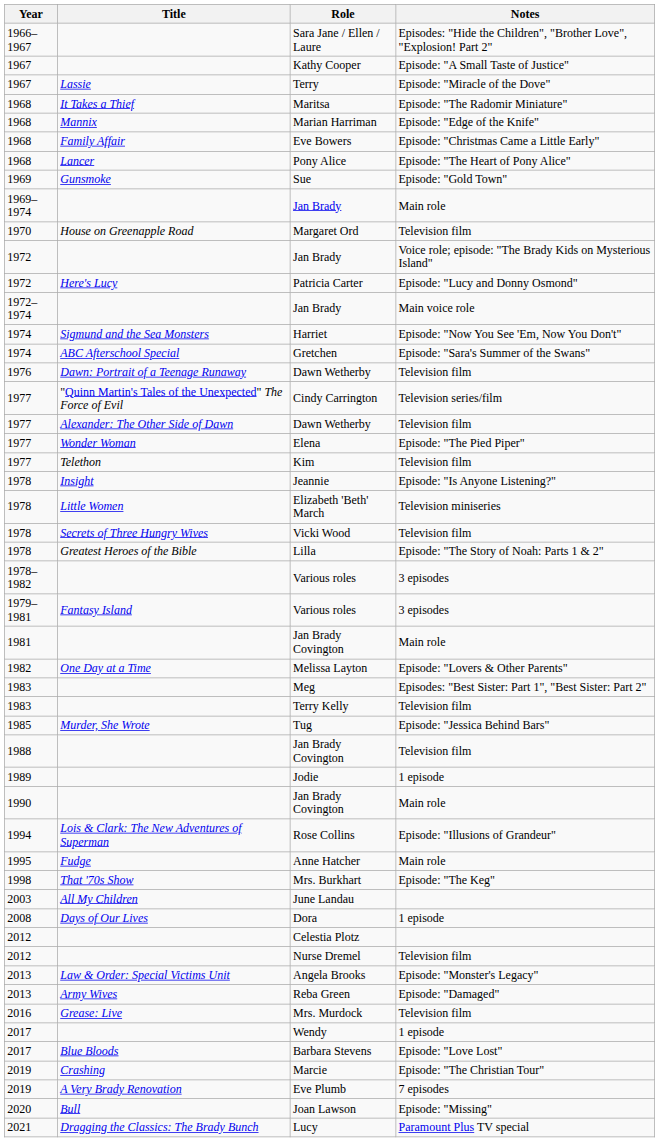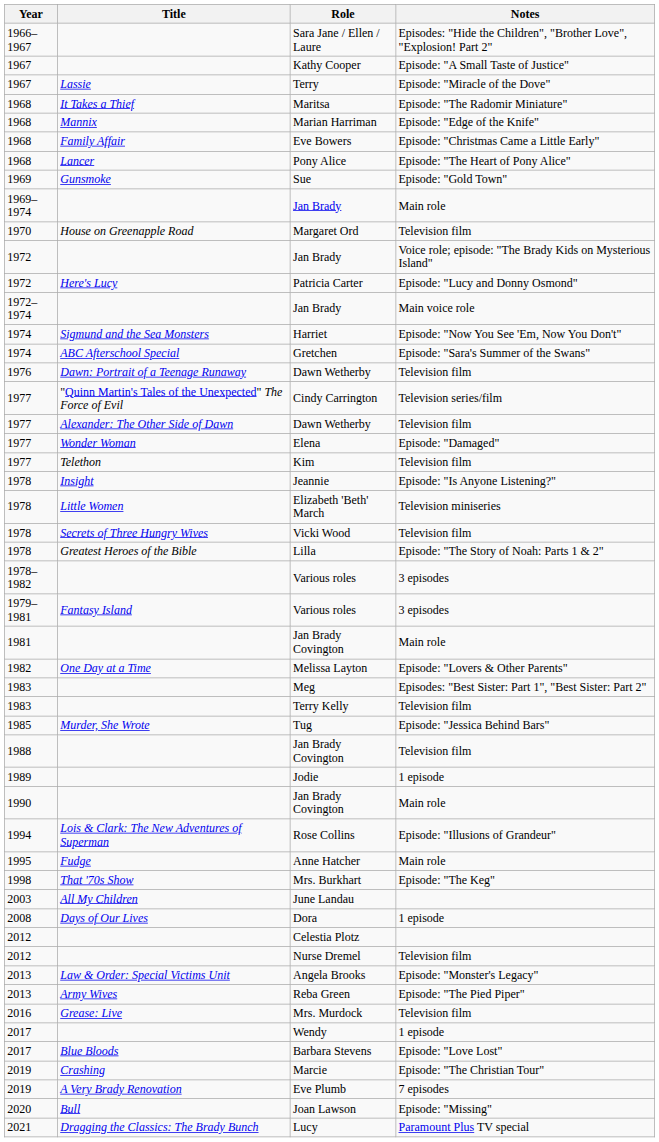 <table class="wikitable sortable">
 <tr>
 <th>Year</th>
 <th>Title</th>
 <th>Role</th>
 <th class="unsortable">Notes</th>
 </tr>
 <tr>
 <td>1966–1967</td>
 <td><em></em></td>
 <td>Sara Jane / Ellen / Laure</td>
 <td>Episodes: "Hide the Children", "Brother Love", "Explosion! Part 2"</td>
 </tr>
 <tr>
 <td>1967</td>
 <td><em></em></td>
 <td>Kathy Cooper</td>
 <td>Episode: "A Small Taste of Justice"</td>
 </tr>
 <tr>
 <td>1967</td>
 <td><em><a href='#'>Lassie</a></em></td>
 <td>Terry</td>
 <td>Episode: "Miracle of the Dove"</td>
 </tr>
 <tr>
 <td>1968</td>
 <td><em><a href='#'>It Takes a Thief</a></em></td>
 <td>Maritsa</td>
 <td>Episode: "The Radomir Miniature"</td>
 </tr>
 <tr>
 <td>1968</td>
 <td><em><a href='#'>Mannix</a></em></td>
 <td>Marian Harriman</td>
 <td>Episode: "Edge of the Knife"</td>
 </tr>
 <tr>
 <td>1968</td>
 <td><em><a href='#'>Family Affair</a></em></td>
 <td>Eve Bowers</td>
 <td>Episode: "Christmas Came a Little Early"</td>
 </tr>
 <tr>
 <td>1968</td>
 <td><em><a href='#'>Lancer</a></em></td>
 <td>Pony Alice</td>
 <td>Episode: "The Heart of Pony Alice"</td>
 </tr>
 <tr>
 <td>1969</td>
 <td><em><a href='#'>Gunsmoke</a></em></td>
 <td>Sue</td>
 <td>Episode: "Gold Town"</td>
 </tr>
 <tr>
 <td>1969–1974</td>
 <td><em></em></td>
 <td><a href='#'>Jan Brady</a></td>
 <td>Main role</td>
 </tr>
 <tr>
 <td>1970</td>
 <td><em>House on Greenapple Road</em></td>
 <td>Margaret Ord</td>
 <td>Television film</td>
 </tr>
 <tr>
 <td>1972</td>
 <td><em></em></td>
 <td>Jan Brady</td>
 <td>Voice role; episode: "The Brady Kids on Mysterious Island"</td>
 </tr>
 <tr>
 <td>1972</td>
 <td><em><a href='#'>Here's Lucy</a></em></td>
 <td>Patricia Carter</td>
 <td>Episode: "Lucy and Donny Osmond"</td>
 </tr>
 <tr>
 <td>1972–1974</td>
 <td><em></em></td>
 <td>Jan Brady</td>
 <td>Main voice role</td>
 </tr>
 <tr>
 <td>1974</td>
 <td><em><a href='#'>Sigmund and the Sea Monsters</a></em></td>
 <td>Harriet</td>
 <td>Episode: "Now You See 'Em, Now You Don't"</td>
 </tr>
 <tr>
 <td>1974</td>
 <td><em><a href='#'>ABC Afterschool Special</a></em></td>
 <td>Gretchen</td>
 <td>Episode: "Sara's Summer of the Swans"</td>
 </tr>
 <tr>
 <td>1976</td>
 <td><em><a href='#'>Dawn: Portrait of a Teenage Runaway</a></em></td>
 <td>Dawn Wetherby</td>
 <td>Television film</td>
 </tr>
 <tr>
 <td>1977</td>
 <td>"<a href='#'>Quinn Martin's Tales of the Unexpected</a>"   <em>The Force of Evil</em></td>
 <td>Cindy Carrington</td>
 <td>Television series/film</td>
 </tr>
 <tr>
 <td>1977</td>
 <td><em><a href='#'>Alexander: The Other Side of Dawn</a></em></td>
 <td>Dawn Wetherby</td>
 <td>Television film</td>
 </tr>
 <tr>
 <td>1977</td>
 <td><em><a href='#'>Wonder Woman</a></em></td>
 <td>Elena</td>
-<td>Episode: "The Pied Piper"</td>
+<td>Episode: "Damaged"</td>
 </tr>
 <tr>
 <td>1977</td>
 <td><em>Telethon</em></td>
 <td>Kim</td>
 <td>Television film</td>
 </tr>
 <tr>
 <td>1978</td>
 <td><em><a href='#'>Insight</a></em></td>
 <td>Jeannie</td>
 <td>Episode: "Is Anyone Listening?"</td>
 </tr>
 <tr>
 <td>1978</td>
 <td><em><a href='#'>Little Women</a></em></td>
 <td>Elizabeth 'Beth' March</td>
 <td>Television miniseries</td>
 </tr>
 <tr>
 <td>1978</td>
 <td><em><a href='#'>Secrets of Three Hungry Wives</a></em></td>
 <td>Vicki Wood</td>
 <td>Television film</td>
 </tr>
 <tr>
 <td>1978</td>
 <td><em>Greatest Heroes of the Bible</em></td>
 <td>Lilla</td>
 <td>Episode: "The Story of Noah: Parts 1 & 2"</td>
 </tr>
 <tr>
 <td>1978–1982</td>
 <td><em></em></td>
 <td>Various roles</td>
 <td>3 episodes</td>
 </tr>
 <tr>
 <td>1979–1981</td>
 <td><em><a href='#'>Fantasy Island</a></em></td>
 <td>Various roles</td>
 <td>3 episodes</td>
 </tr>
 <tr>
 <td>1981</td>
 <td><em></em></td>
 <td>Jan Brady Covington</td>
 <td>Main role</td>
 </tr>
 <tr>
 <td>1982</td>
 <td><em><a href='#'>One Day at a Time</a></em></td>
 <td>Melissa Layton</td>
 <td>Episode: "Lovers & Other Parents"</td>
 </tr>
 <tr>
 <td>1983</td>
 <td><em></em></td>
 <td>Meg</td>
 <td>Episodes: "Best Sister: Part 1", "Best Sister: Part 2"</td>
 </tr>
 <tr>
 <td>1983</td>
 <td><em></em></td>
 <td>Terry Kelly</td>
 <td>Television film</td>
 </tr>
 <tr>
 <td>1985</td>
 <td><em><a href='#'>Murder, She Wrote</a></em></td>
 <td>Tug</td>
 <td>Episode: "Jessica Behind Bars"</td>
 </tr>
 <tr>
 <td>1988</td>
 <td><em></em></td>
 <td>Jan Brady Covington</td>
 <td>Television film</td>
 </tr>
 <tr>
 <td>1989</td>
 <td><em></em></td>
 <td>Jodie</td>
 <td>1 episode</td>
 </tr>
 <tr>
 <td>1990</td>
 <td><em></em></td>
 <td>Jan Brady Covington</td>
 <td>Main role</td>
 </tr>
 <tr>
 <td>1994</td>
 <td><em><a href='#'>Lois & Clark: The New Adventures of Superman</a></em></td>
 <td>Rose Collins</td>
 <td>Episode: "Illusions of Grandeur"</td>
 </tr>
 <tr>
 <td>1995</td>
 <td><em><a href='#'>Fudge</a></em></td>
 <td>Anne Hatcher</td>
 <td>Main role</td>
 </tr>
 <tr>
 <td>1998</td>
 <td><em><a href='#'>That '70s Show</a></em></td>
 <td>Mrs. Burkhart</td>
 <td>Episode: "The Keg"</td>
 </tr>
 <tr>
 <td>2003</td>
 <td><em><a href='#'>All My Children</a></em></td>
 <td>June Landau</td>
 <td></td>
 </tr>
 <tr>
 <td>2008</td>
 <td><em><a href='#'>Days of Our Lives</a></em></td>
 <td>Dora</td>
 <td>1 episode</td>
 </tr>
 <tr>
 <td>2012</td>
 <td><em></em></td>
 <td>Celestia Plotz</td>
 <td></td>
 </tr>
 <tr>
 <td>2012</td>
 <td><em></em></td>
 <td>Nurse Dremel</td>
 <td>Television film</td>
 </tr>
 <tr>
 <td>2013</td>
 <td><em><a href='#'>Law & Order: Special Victims Unit</a></em></td>
 <td>Angela Brooks</td>
 <td>Episode: "Monster's Legacy"</td>
 </tr>
 <tr>
 <td>2013</td>
 <td><em><a href='#'>Army Wives</a></em></td>
 <td>Reba Green</td>
-<td>Episode: "Damaged"</td>
+<td>Episode: "The Pied Piper"</td>
 </tr>
 <tr>
 <td>2016</td>
 <td><em><a href='#'>Grease: Live</a></em></td>
 <td>Mrs. Murdock</td>
 <td>Television film</td>
 </tr>
 <tr>
 <td>2017</td>
 <td><em></em></td>
 <td>Wendy</td>
 <td>1 episode</td>
 </tr>
 <tr>
 <td>2017</td>
 <td><em><a href='#'>Blue Bloods</a></em></td>
 <td>Barbara Stevens</td>
 <td>Episode: "Love Lost"</td>
 </tr>
 <tr>
 <td>2019</td>
 <td><em><a href='#'>Crashing</a></em></td>
 <td>Marcie</td>
 <td>Episode: "The Christian Tour"</td>
 </tr>
 <tr>
 <td>2019</td>
 <td><em><a href='#'>A Very Brady Renovation</a></em></td>
 <td>Eve Plumb</td>
 <td>7 episodes</td>
 </tr>
 <tr>
 <td>2020</td>
 <td><em><a href='#'>Bull</a></em></td>
 <td>Joan Lawson</td>
 <td>Episode: "Missing"</td>
 </tr>
 <tr>
 <td>2021</td>
 <td><em><a href='#'>Dragging the Classics: The Brady Bunch</a></em></td>
 <td>Lucy</td>
 <td><a href='#'>Paramount Plus</a> TV special</td>
 </tr>
 </table>
